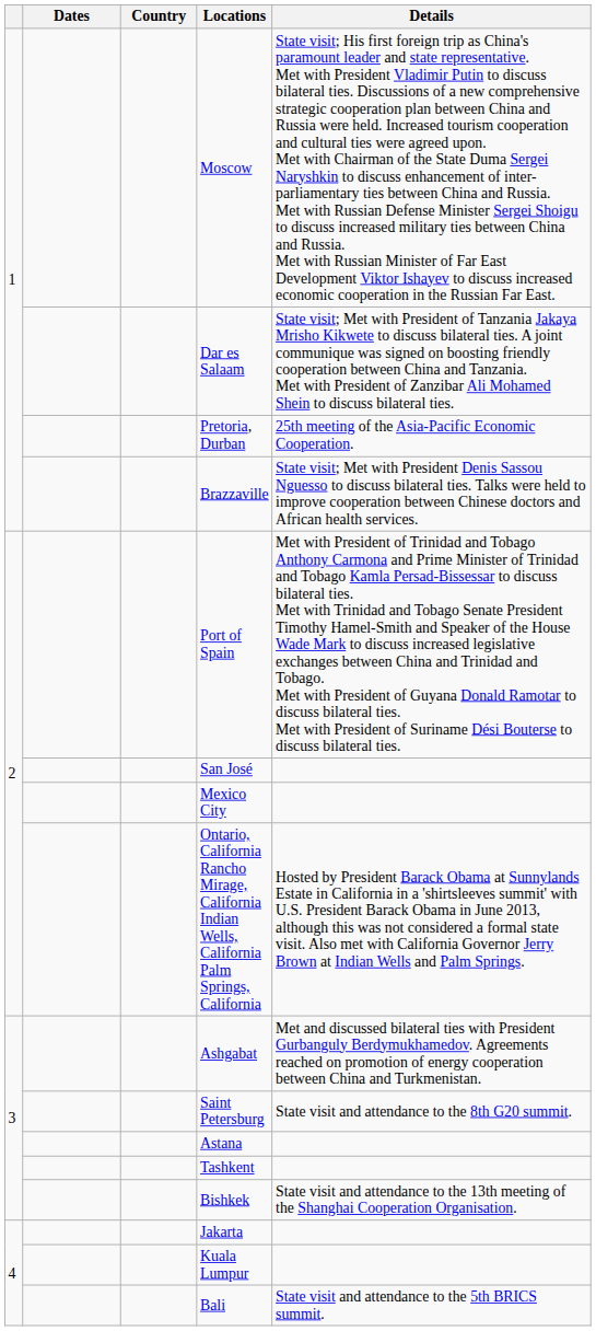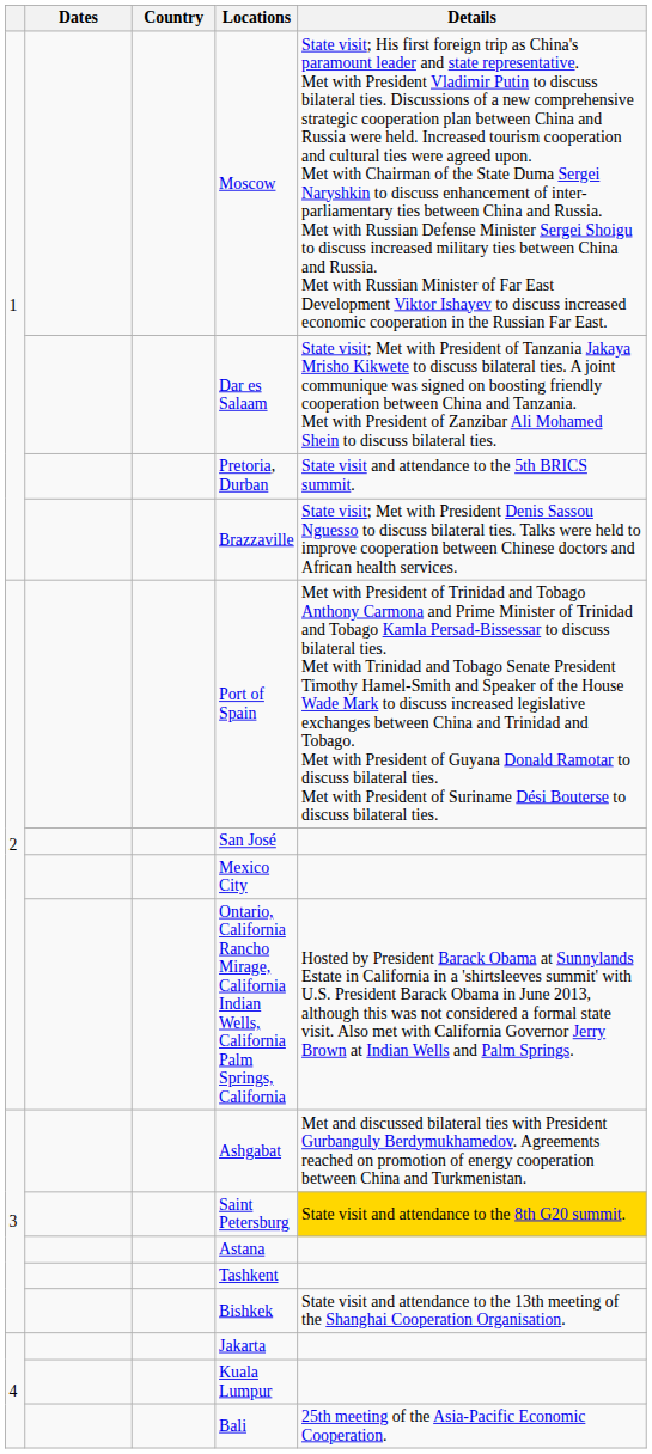 <table class="wikitable sortable" style="margin:1em auto 1em auto;">
 <tr>
 <th style="width: 3%;"></th>
 <th style="width: 17%;">Dates</th>
 <th style="width: 13%;">Country</th>
 <th style="width: 12%;">Locations</th>
 <th style="width: 55%;">Details</th>
 </tr>
 <tr>
 <td rowspan=4>1</td>
 <td></td>
 <td></td>
 <td><a href='#'>Moscow</a></td>
 <td><a href='#'>State visit</a>; His first foreign trip as China's <a href='#'>paramount leader</a> and <a href='#'> state representative</a>.<br>Met with President <a href='#'>Vladimir Putin</a> to discuss bilateral ties. Discussions of a new comprehensive strategic cooperation plan between China and Russia were held. Increased tourism cooperation and cultural ties were agreed upon.<br>Met with Chairman of the State Duma <a href='#'>Sergei Naryshkin</a> to discuss enhancement of inter-parliamentary ties between China and Russia.<br>Met with Russian Defense Minister <a href='#'>Sergei Shoigu</a> to discuss increased military ties between China and Russia.<br>Met with Russian Minister of Far East Development <a href='#'>Viktor Ishayev</a> to discuss increased economic cooperation in the Russian Far East.<br></td>
 </tr>
 <tr>
 <td></td>
 <td></td>
 <td><a href='#'>Dar es Salaam</a></td>
 <td><a href='#'>State visit</a>; Met with President of Tanzania <a href='#'>Jakaya Mrisho Kikwete</a> to discuss bilateral ties. A joint communique was signed on boosting friendly cooperation between China and Tanzania.<br>Met with President of Zanzibar <a href='#'>Ali Mohamed Shein</a> to discuss bilateral ties.</td>
 </tr>
 <tr>
 <td></td>
 <td></td>
 <td><a href='#'>Pretoria</a>, <a href='#'>Durban</a></td>
-<td><a href='#'>25th meeting</a> of the <a href='#'>Asia-Pacific Economic Cooperation</a>.</td>
+<td><a href='#'>State visit</a> and attendance to the <a href='#'>5th BRICS summit</a>.</td>
 </tr>
 <tr>
 <td></td>
 <td></td>
 <td><a href='#'>Brazzaville</a></td>
 <td><a href='#'>State visit</a>; Met with President <a href='#'>Denis Sassou Nguesso</a> to discuss bilateral ties. Talks were held to improve cooperation between Chinese doctors and African health services.</td>
 </tr>
 <tr>
 <td rowspan=4>2</td>
 <td></td>
 <td></td>
 <td><a href='#'>Port of Spain</a></td>
 <td>Met with President of Trinidad and Tobago <a href='#'>Anthony Carmona</a> and Prime Minister of Trinidad and Tobago <a href='#'>Kamla Persad-Bissessar</a> to discuss bilateral ties.<br>Met with Trinidad and Tobago Senate President Timothy Hamel-Smith and Speaker of the House <a href='#'>Wade Mark</a> to discuss increased legislative exchanges between China and Trinidad and Tobago.<br>Met with President of Guyana <a href='#'>Donald Ramotar</a> to discuss bilateral ties.<br>Met with President of Suriname <a href='#'>Dési Bouterse</a> to discuss bilateral ties.</td>
 </tr>
 <tr>
 <td></td>
 <td></td>
 <td><a href='#'>San José</a></td>
 <td></td>
 </tr>
 <tr>
 <td></td>
 <td></td>
 <td><a href='#'>Mexico City</a></td>
 <td></td>
 </tr>
 <tr>
 <td></td>
 <td></td>
 <td><a href='#'>Ontario, California</a><br><a href='#'>Rancho Mirage, California</a><br><a href='#'>Indian Wells, California</a><br><a href='#'>Palm Springs, California</a></td>
 <td>Hosted by President <a href='#'>Barack Obama</a> at <a href='#'>Sunnylands</a> Estate in California in a 'shirtsleeves summit' with U.S. President Barack Obama in June 2013, although this was not considered a formal state visit. Also met with California Governor <a href='#'>Jerry Brown</a> at <a href='#'>Indian Wells</a> and <a href='#'>Palm Springs</a>.</td>
 </tr>
 <tr>
 <td rowspan=5>3</td>
 <td></td>
 <td></td>
 <td><a href='#'>Ashgabat</a></td>
 <td>Met and discussed bilateral ties with President <a href='#'>Gurbanguly Berdymukhamedov</a>. Agreements reached on promotion of energy cooperation between China and Turkmenistan.</td>
 </tr>
 <tr>
 <td></td>
 <td></td>
 <td><a href='#'>Saint Petersburg</a></td>
-<td>State visit and attendance to the <a href='#'>8th G20 summit</a>.</td>
+<td style="background: gold;">State visit and attendance to the <a href='#'>8th G20 summit</a>.</td>
 </tr>
 <tr>
 <td></td>
 <td></td>
 <td><a href='#'>Astana</a></td>
 <td></td>
 </tr>
 <tr>
 <td></td>
 <td></td>
 <td><a href='#'>Tashkent</a></td>
 <td></td>
 </tr>
 <tr>
 <td></td>
 <td></td>
 <td><a href='#'>Bishkek</a></td>
 <td>State visit and attendance to the 13th meeting of the <a href='#'>Shanghai Cooperation Organisation</a>.</td>
 </tr>
 <tr>
 <td rowspan=3>4</td>
 <td></td>
 <td></td>
 <td><a href='#'>Jakarta</a></td>
 <td></td>
 </tr>
 <tr>
 <td></td>
 <td></td>
 <td><a href='#'>Kuala Lumpur</a></td>
 <td></td>
 </tr>
 <tr>
 <td></td>
 <td></td>
 <td><a href='#'>Bali</a></td>
-<td><a href='#'>State visit</a> and attendance to the <a href='#'>5th BRICS summit</a>.</td>
+<td><a href='#'>25th meeting</a> of the <a href='#'>Asia-Pacific Economic Cooperation</a>.</td>
 </tr>
 </table>
